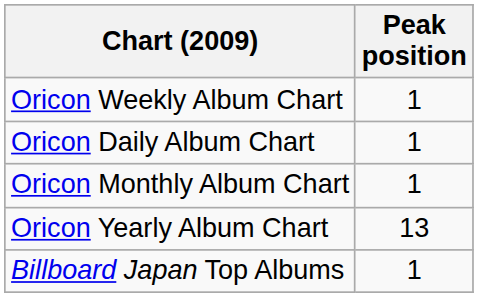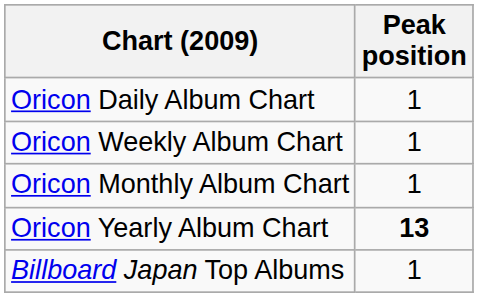 <table class="wikitable sortable">
 <tr>
 <th>Chart (2009)</th>
 <th>Peak<br>position</th>
 </tr>
 <tr>
-<td><a href='#'>Oricon</a> Weekly Album Chart</td>
+<td><a href='#'>Oricon</a> Daily Album Chart</td>
 <td style="text-align:center;">1</td>
 </tr>
 <tr>
-<td><a href='#'>Oricon</a> Daily Album Chart</td>
+<td><a href='#'>Oricon</a> Weekly Album Chart</td>
 <td style="text-align:center;">1</td>
 </tr>
 <tr>
 <td><a href='#'>Oricon</a> Monthly Album Chart</td>
 <td style="text-align:center;">1</td>
 </tr>
 <tr>
 <td><a href='#'>Oricon</a> Yearly Album Chart</td>
-<td style="text-align:center;">13</td>
+<td style="text-align:center;"><strong>13</strong></td>
 </tr>
 <tr>
 <td><em><a href='#'>Billboard</a> Japan</em> Top Albums</td>
 <td style="text-align:center;">1</td>
 </tr>
 </table>
